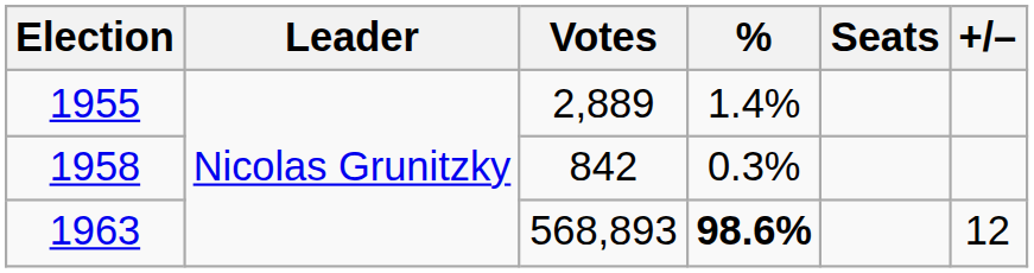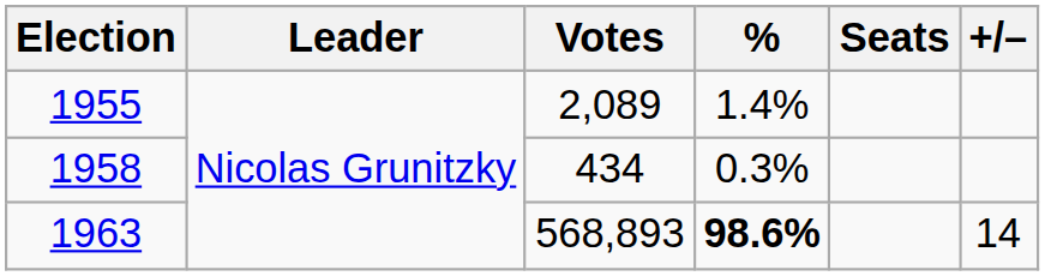 <table class=wikitable style=text-align:center>
 <tr>
 <th>Election</th>
 <th>Leader</th>
 <th>Votes</th>
 <th>%</th>
 <th>Seats</th>
 <th>+/–</th>
 </tr>
 <tr>
 <td><a href='#'>1955</a></td>
 <td rowspan="3"><a href='#'>Nicolas Grunitzky</a></td>
-<td>2,889</td>
+<td>2,089</td>
 <td>1.4%</td>
 <td></td>
 <td></td>
 </tr>
 <tr>
 <td><a href='#'>1958</a></td>
-<td>842</td>
+<td>434</td>
 <td>0.3%</td>
 <td></td>
 <td></td>
 </tr>
 <tr>
 <td><a href='#'>1963</a></td>
 <td>568,893</td>
 <td><strong>98.6%</strong></td>
 <td></td>
-<td> 12</td>
+<td> 14</td>
 </tr>
 </table>
